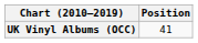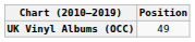 <table class="wikitable plainrowheaders" style="text-align:center">
 <tr>
 <th scope="col">Chart (2010–2019)</th>
 <th scope="col">Position</th>
 </tr>
 <tr>
 <th scope="row">UK Vinyl Albums (OCC)</th>
-<td>41</td>
+<td>49</td>
 </tr>
 </table>
